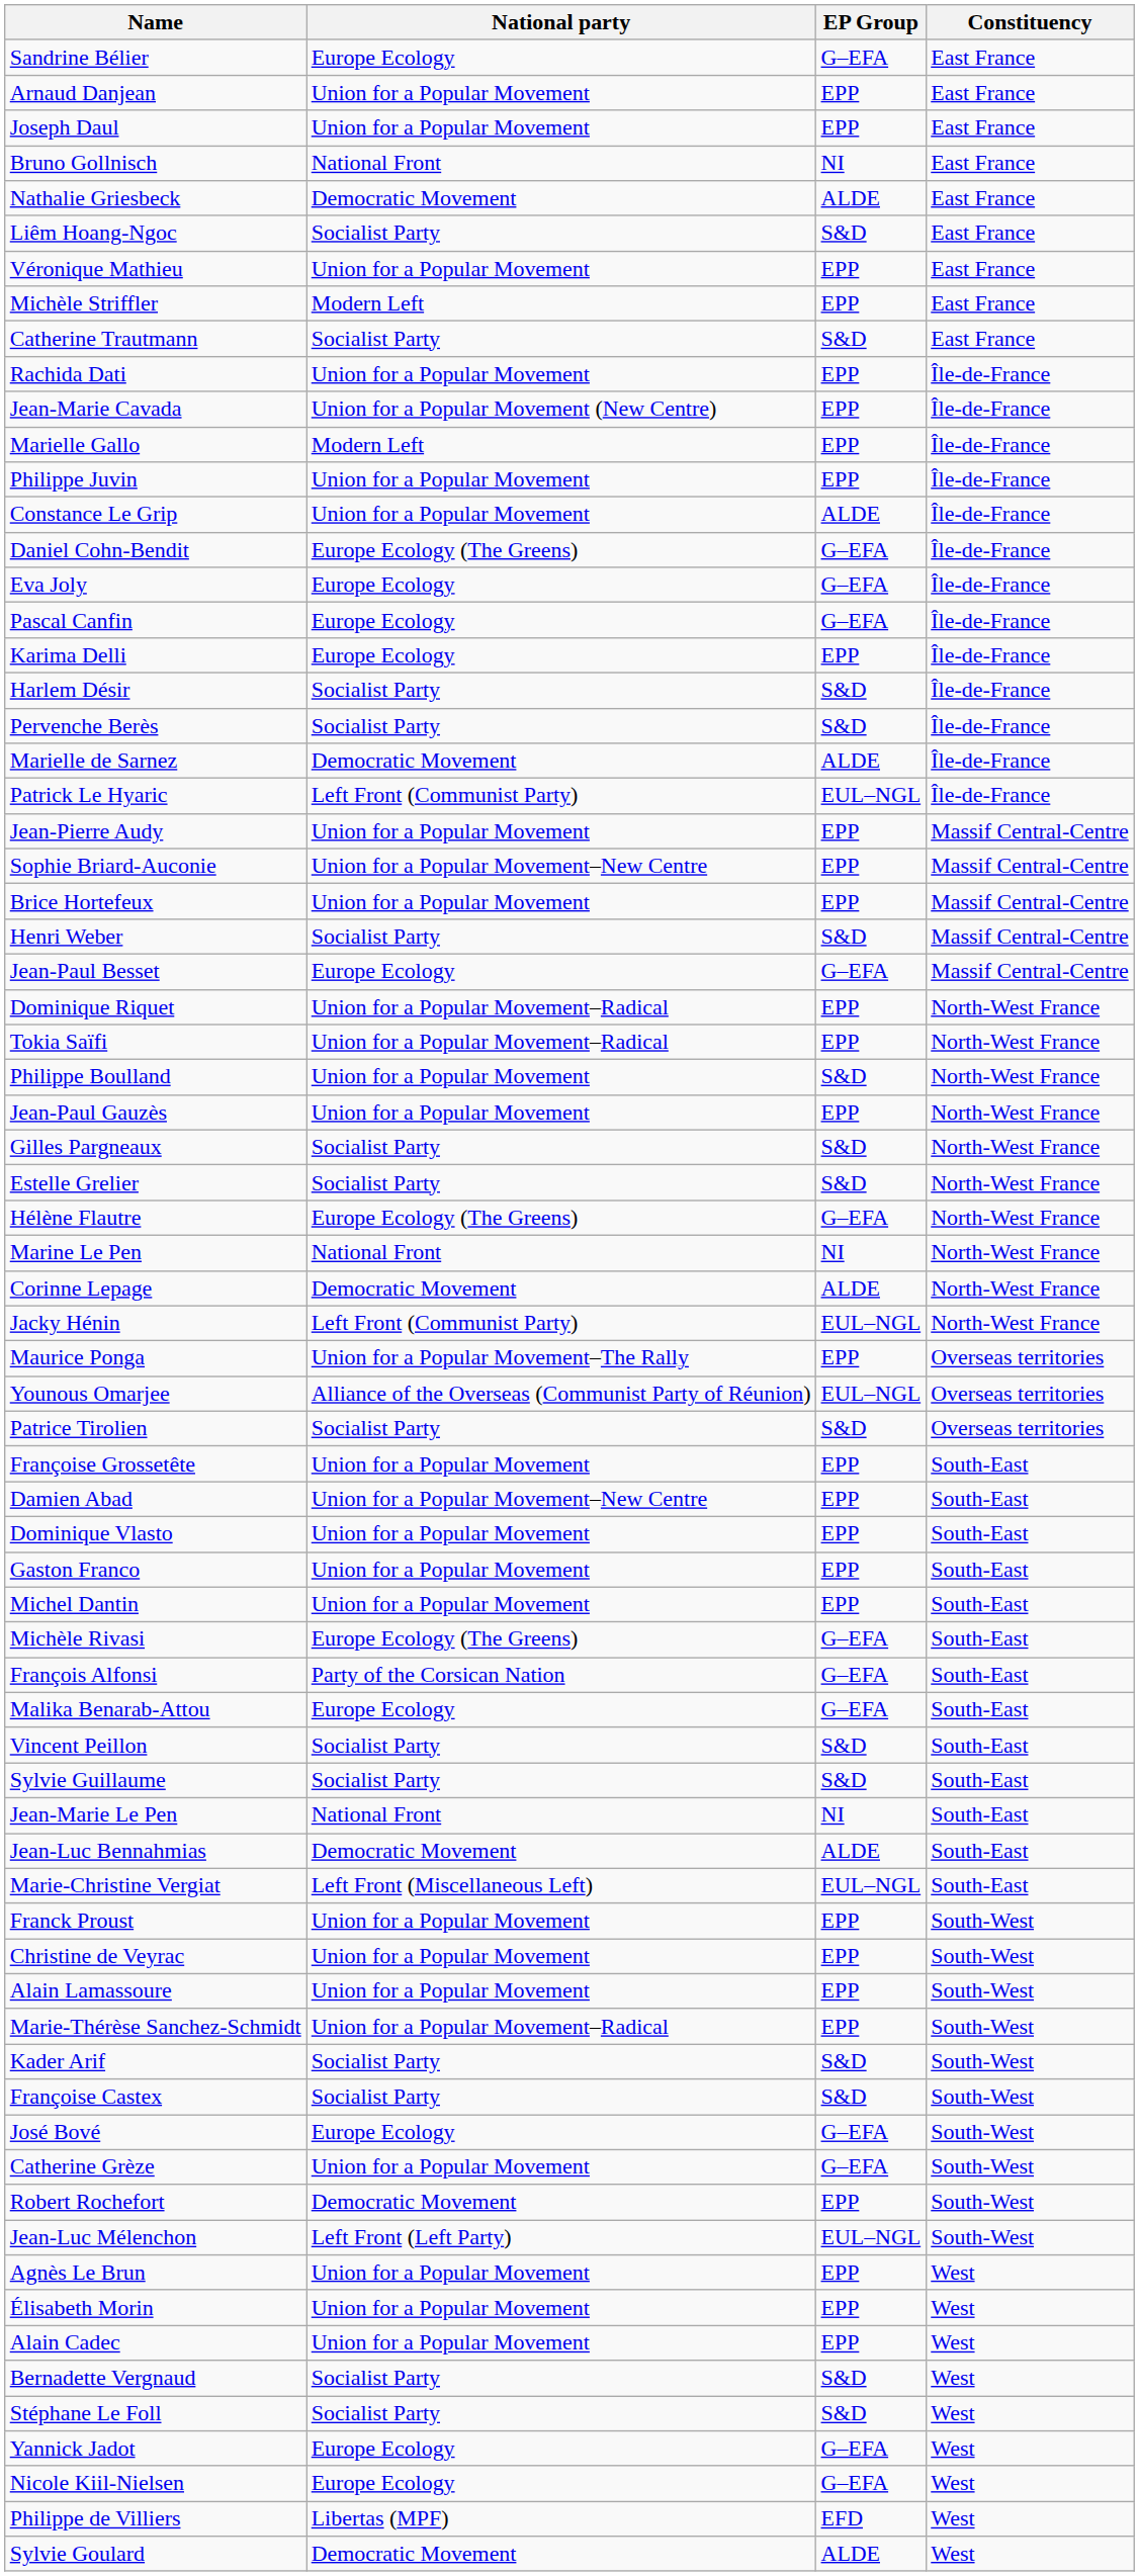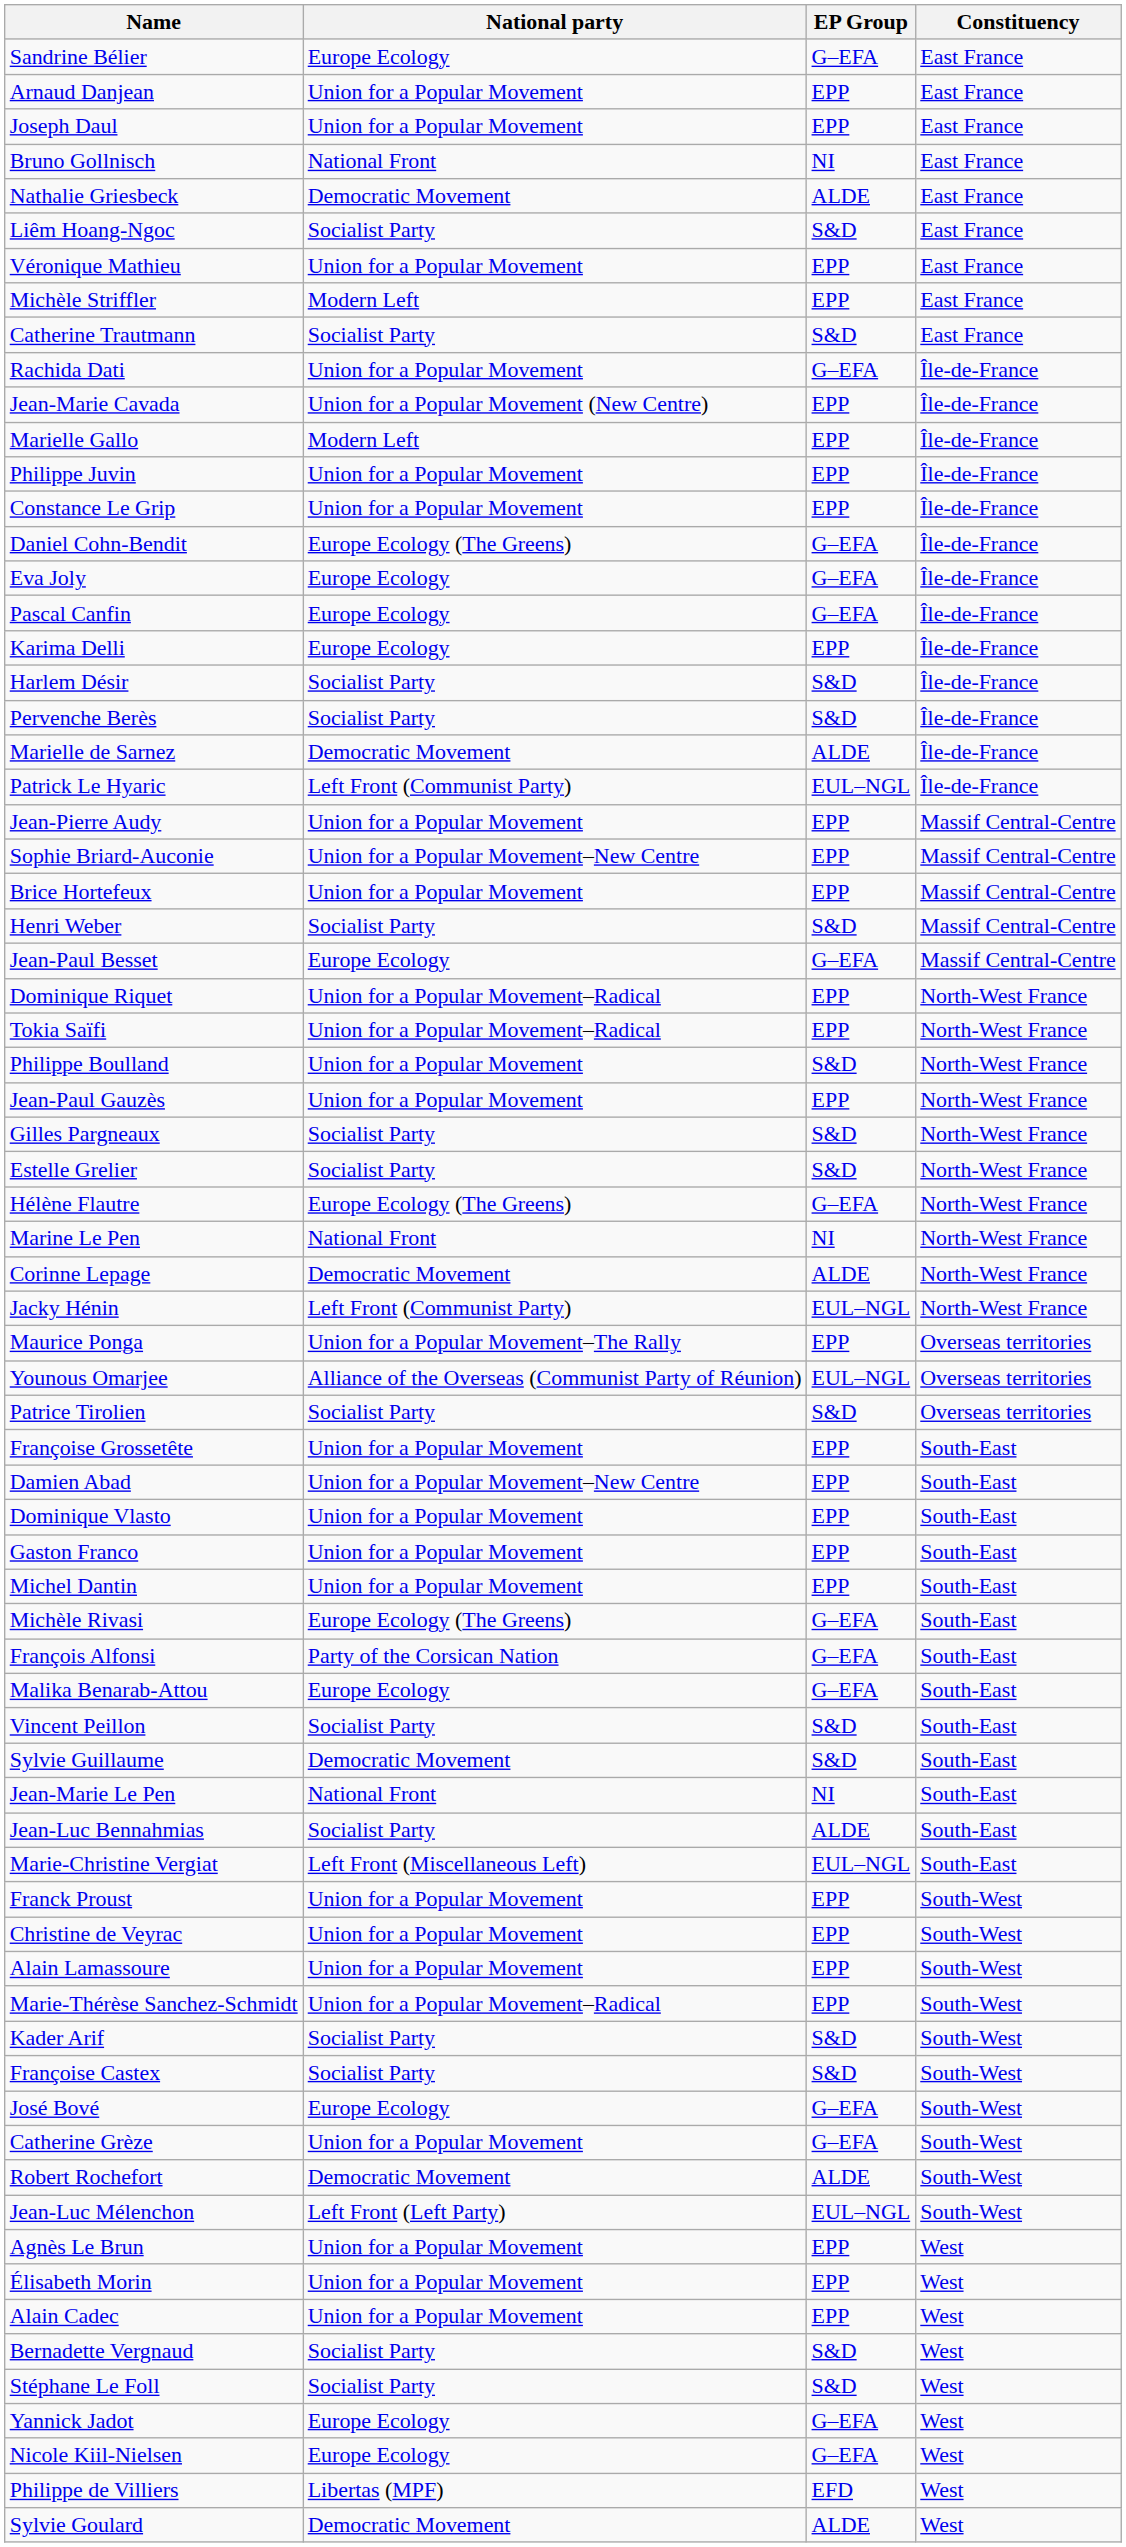 <table class="sortable wikitable">
 <tr>
 <th>Name</th>
 <th>National party</th>
 <th>EP Group</th>
 <th>Constituency</th>
 </tr>
 <tr>
 <td><a href='#'>Sandrine Bélier</a></td>
 <td> <a href='#'>Europe Ecology</a></td>
 <td> <a href='#'>G–EFA</a></td>
 <td><a href='#'>East France</a></td>
 </tr>
 <tr>
 <td><a href='#'>Arnaud Danjean</a></td>
 <td> <a href='#'>Union for a Popular Movement</a></td>
 <td> <a href='#'>EPP</a></td>
 <td><a href='#'>East France</a></td>
 </tr>
 <tr>
 <td><a href='#'>Joseph Daul</a></td>
 <td> <a href='#'>Union for a Popular Movement</a></td>
 <td> <a href='#'>EPP</a></td>
 <td><a href='#'>East France</a></td>
 </tr>
 <tr>
 <td><a href='#'>Bruno Gollnisch</a></td>
 <td> <a href='#'>National Front</a></td>
 <td> <a href='#'>NI</a></td>
 <td><a href='#'>East France</a></td>
 </tr>
 <tr>
 <td><a href='#'>Nathalie Griesbeck</a></td>
 <td> <a href='#'>Democratic Movement</a></td>
 <td> <a href='#'>ALDE</a></td>
 <td><a href='#'>East France</a></td>
 </tr>
 <tr>
 <td><a href='#'>Liêm Hoang-Ngoc</a></td>
 <td> <a href='#'>Socialist Party</a></td>
 <td> <a href='#'>S&D</a></td>
 <td><a href='#'>East France</a></td>
 </tr>
 <tr>
 <td><a href='#'>Véronique Mathieu</a></td>
 <td> <a href='#'>Union for a Popular Movement</a></td>
 <td> <a href='#'>EPP</a></td>
 <td><a href='#'>East France</a></td>
 </tr>
 <tr>
 <td><a href='#'>Michèle Striffler</a></td>
 <td> <a href='#'>Modern Left</a></td>
 <td> <a href='#'>EPP</a></td>
 <td><a href='#'>East France</a></td>
 </tr>
 <tr>
 <td><a href='#'>Catherine Trautmann</a></td>
 <td> <a href='#'>Socialist Party</a></td>
 <td> <a href='#'>S&D</a></td>
 <td><a href='#'>East France</a></td>
 </tr>
 <tr>
 <td><a href='#'>Rachida Dati</a></td>
 <td> <a href='#'>Union for a Popular Movement</a></td>
-<td> <a href='#'>EPP</a></td>
+<td> <a href='#'>G–EFA</a></td>
 <td><a href='#'>Île-de-France</a></td>
 </tr>
 <tr>
 <td><a href='#'>Jean-Marie Cavada</a></td>
 <td> <a href='#'>Union for a Popular Movement</a> (<a href='#'>New Centre</a>)</td>
 <td> <a href='#'>EPP</a></td>
 <td><a href='#'>Île-de-France</a></td>
 </tr>
 <tr>
 <td><a href='#'>Marielle Gallo</a></td>
 <td> <a href='#'>Modern Left</a></td>
 <td> <a href='#'>EPP</a></td>
 <td><a href='#'>Île-de-France</a></td>
 </tr>
 <tr>
 <td><a href='#'>Philippe Juvin</a></td>
 <td> <a href='#'>Union for a Popular Movement</a></td>
 <td> <a href='#'>EPP</a></td>
 <td><a href='#'>Île-de-France</a></td>
 </tr>
 <tr>
 <td><a href='#'>Constance Le Grip</a></td>
 <td> <a href='#'>Union for a Popular Movement</a></td>
-<td> <a href='#'>ALDE</a></td>
+<td> <a href='#'>EPP</a></td>
 <td><a href='#'>Île-de-France</a></td>
 </tr>
 <tr>
 <td><a href='#'>Daniel Cohn-Bendit</a></td>
 <td> <a href='#'>Europe Ecology</a> (<a href='#'>The Greens</a>)</td>
 <td> <a href='#'>G–EFA</a></td>
 <td><a href='#'>Île-de-France</a></td>
 </tr>
 <tr>
 <td><a href='#'>Eva Joly</a></td>
 <td> <a href='#'>Europe Ecology</a></td>
 <td> <a href='#'>G–EFA</a></td>
 <td><a href='#'>Île-de-France</a></td>
 </tr>
 <tr>
 <td><a href='#'>Pascal Canfin</a></td>
 <td> <a href='#'>Europe Ecology</a></td>
 <td> <a href='#'>G–EFA</a></td>
 <td><a href='#'>Île-de-France</a></td>
 </tr>
 <tr>
 <td><a href='#'>Karima Delli</a></td>
 <td> <a href='#'>Europe Ecology</a></td>
 <td> <a href='#'>EPP</a></td>
 <td><a href='#'>Île-de-France</a></td>
 </tr>
 <tr>
 <td><a href='#'>Harlem Désir</a></td>
 <td> <a href='#'>Socialist Party</a></td>
 <td> <a href='#'>S&D</a></td>
 <td><a href='#'>Île-de-France</a></td>
 </tr>
 <tr>
 <td><a href='#'>Pervenche Berès</a></td>
 <td> <a href='#'>Socialist Party</a></td>
 <td> <a href='#'>S&D</a></td>
 <td><a href='#'>Île-de-France</a></td>
 </tr>
 <tr>
 <td><a href='#'>Marielle de Sarnez</a></td>
 <td> <a href='#'>Democratic Movement</a></td>
 <td> <a href='#'>ALDE</a></td>
 <td><a href='#'>Île-de-France</a></td>
 </tr>
 <tr>
 <td><a href='#'>Patrick Le Hyaric</a></td>
 <td> <a href='#'>Left Front</a> (<a href='#'>Communist Party</a>)</td>
 <td> <a href='#'>EUL–NGL</a></td>
 <td><a href='#'>Île-de-France</a></td>
 </tr>
 <tr>
 <td><a href='#'>Jean-Pierre Audy</a></td>
 <td> <a href='#'>Union for a Popular Movement</a></td>
 <td> <a href='#'>EPP</a></td>
 <td><a href='#'>Massif Central-Centre</a></td>
 </tr>
 <tr>
 <td><a href='#'>Sophie Briard-Auconie</a></td>
 <td> <a href='#'>Union for a Popular Movement</a>–<a href='#'>New Centre</a></td>
 <td> <a href='#'>EPP</a></td>
 <td><a href='#'>Massif Central-Centre</a></td>
 </tr>
 <tr>
 <td><a href='#'>Brice Hortefeux</a></td>
 <td> <a href='#'>Union for a Popular Movement</a></td>
 <td> <a href='#'>EPP</a></td>
 <td><a href='#'>Massif Central-Centre</a></td>
 </tr>
 <tr>
 <td><a href='#'>Henri Weber</a></td>
 <td> <a href='#'>Socialist Party</a></td>
 <td> <a href='#'>S&D</a></td>
 <td><a href='#'>Massif Central-Centre</a></td>
 </tr>
 <tr>
 <td><a href='#'>Jean-Paul Besset</a></td>
 <td> <a href='#'>Europe Ecology</a></td>
 <td> <a href='#'>G–EFA</a></td>
 <td><a href='#'>Massif Central-Centre</a></td>
 </tr>
 <tr>
 <td><a href='#'>Dominique Riquet</a></td>
 <td> <a href='#'>Union for a Popular Movement</a>–<a href='#'>Radical</a></td>
 <td> <a href='#'>EPP</a></td>
 <td><a href='#'>North-West France</a></td>
 </tr>
 <tr>
 <td><a href='#'>Tokia Saïfi</a></td>
 <td> <a href='#'>Union for a Popular Movement</a>–<a href='#'>Radical</a></td>
 <td> <a href='#'>EPP</a></td>
 <td><a href='#'>North-West France</a></td>
 </tr>
 <tr>
 <td><a href='#'>Philippe Boulland</a></td>
 <td> <a href='#'>Union for a Popular Movement</a></td>
 <td> <a href='#'>S&D</a></td>
 <td><a href='#'>North-West France</a></td>
 </tr>
 <tr>
 <td><a href='#'>Jean-Paul Gauzès</a></td>
 <td> <a href='#'>Union for a Popular Movement</a></td>
 <td> <a href='#'>EPP</a></td>
 <td><a href='#'>North-West France</a></td>
 </tr>
 <tr>
 <td><a href='#'>Gilles Pargneaux</a></td>
 <td> <a href='#'>Socialist Party</a></td>
 <td> <a href='#'>S&D</a></td>
 <td><a href='#'>North-West France</a></td>
 </tr>
 <tr>
 <td><a href='#'>Estelle Grelier</a></td>
 <td> <a href='#'>Socialist Party</a></td>
 <td> <a href='#'>S&D</a></td>
 <td><a href='#'>North-West France</a></td>
 </tr>
 <tr>
 <td><a href='#'>Hélène Flautre</a></td>
 <td> <a href='#'>Europe Ecology</a> (<a href='#'>The Greens</a>)</td>
 <td> <a href='#'>G–EFA</a></td>
 <td><a href='#'>North-West France</a></td>
 </tr>
 <tr>
 <td><a href='#'>Marine Le Pen</a></td>
 <td> <a href='#'>National Front</a></td>
 <td> <a href='#'>NI</a></td>
 <td><a href='#'>North-West France</a></td>
 </tr>
 <tr>
 <td><a href='#'>Corinne Lepage</a></td>
 <td> <a href='#'>Democratic Movement</a></td>
 <td> <a href='#'>ALDE</a></td>
 <td><a href='#'>North-West France</a></td>
 </tr>
 <tr>
 <td><a href='#'>Jacky Hénin</a></td>
 <td> <a href='#'>Left Front</a> (<a href='#'>Communist Party</a>)</td>
 <td> <a href='#'>EUL–NGL</a></td>
 <td><a href='#'>North-West France</a></td>
 </tr>
 <tr>
 <td><a href='#'>Maurice Ponga</a></td>
 <td> <a href='#'>Union for a Popular Movement</a>–<a href='#'>The Rally</a></td>
 <td> <a href='#'>EPP</a></td>
 <td><a href='#'>Overseas territories</a></td>
 </tr>
 <tr>
 <td><a href='#'>Younous Omarjee</a></td>
 <td> <a href='#'>Alliance of the Overseas</a> (<a href='#'>Communist Party of Réunion</a>)</td>
 <td> <a href='#'>EUL–NGL</a></td>
 <td><a href='#'>Overseas territories</a></td>
 </tr>
 <tr>
 <td><a href='#'>Patrice Tirolien</a></td>
 <td> <a href='#'>Socialist Party</a></td>
 <td> <a href='#'>S&D</a></td>
 <td><a href='#'>Overseas territories</a></td>
 </tr>
 <tr>
 <td><a href='#'>Françoise Grossetête</a></td>
 <td> <a href='#'>Union for a Popular Movement</a></td>
 <td> <a href='#'>EPP</a></td>
 <td><a href='#'>South-East</a></td>
 </tr>
 <tr>
 <td><a href='#'>Damien Abad</a></td>
 <td> <a href='#'>Union for a Popular Movement</a>–<a href='#'>New Centre</a></td>
 <td> <a href='#'>EPP</a></td>
 <td><a href='#'>South-East</a></td>
 </tr>
 <tr>
 <td><a href='#'>Dominique Vlasto</a></td>
 <td> <a href='#'>Union for a Popular Movement</a></td>
 <td> <a href='#'>EPP</a></td>
 <td><a href='#'>South-East</a></td>
 </tr>
 <tr>
 <td><a href='#'>Gaston Franco</a></td>
 <td> <a href='#'>Union for a Popular Movement</a></td>
 <td> <a href='#'>EPP</a></td>
 <td><a href='#'>South-East</a></td>
 </tr>
 <tr>
 <td><a href='#'>Michel Dantin</a></td>
 <td> <a href='#'>Union for a Popular Movement</a></td>
 <td> <a href='#'>EPP</a></td>
 <td><a href='#'>South-East</a></td>
 </tr>
 <tr>
 <td><a href='#'>Michèle Rivasi</a></td>
 <td> <a href='#'>Europe Ecology</a> (<a href='#'>The Greens</a>)</td>
 <td> <a href='#'>G–EFA</a></td>
 <td><a href='#'>South-East</a></td>
 </tr>
 <tr>
 <td><a href='#'>François Alfonsi</a></td>
 <td> <a href='#'>Party of the Corsican Nation</a></td>
 <td> <a href='#'>G–EFA</a></td>
 <td><a href='#'>South-East</a></td>
 </tr>
 <tr>
 <td><a href='#'>Malika Benarab-Attou</a></td>
 <td> <a href='#'>Europe Ecology</a></td>
 <td> <a href='#'>G–EFA</a></td>
 <td><a href='#'>South-East</a></td>
 </tr>
 <tr>
 <td><a href='#'>Vincent Peillon</a></td>
 <td> <a href='#'>Socialist Party</a></td>
 <td> <a href='#'>S&D</a></td>
 <td><a href='#'>South-East</a></td>
 </tr>
 <tr>
 <td><a href='#'>Sylvie Guillaume</a></td>
-<td> <a href='#'>Socialist Party</a></td>
+<td> <a href='#'>Democratic Movement</a></td>
 <td> <a href='#'>S&D</a></td>
 <td><a href='#'>South-East</a></td>
 </tr>
 <tr>
 <td><a href='#'>Jean-Marie Le Pen</a></td>
 <td> <a href='#'>National Front</a></td>
 <td> <a href='#'>NI</a></td>
 <td><a href='#'>South-East</a></td>
 </tr>
 <tr>
 <td><a href='#'>Jean-Luc Bennahmias</a></td>
-<td> <a href='#'>Democratic Movement</a></td>
+<td> <a href='#'>Socialist Party</a></td>
 <td> <a href='#'>ALDE</a></td>
 <td><a href='#'>South-East</a></td>
 </tr>
 <tr>
 <td><a href='#'>Marie-Christine Vergiat</a></td>
 <td> <a href='#'>Left Front</a> (<a href='#'>Miscellaneous Left</a>)</td>
 <td> <a href='#'>EUL–NGL</a></td>
 <td><a href='#'>South-East</a></td>
 </tr>
 <tr>
 <td><a href='#'>Franck Proust</a></td>
 <td> <a href='#'>Union for a Popular Movement</a></td>
 <td> <a href='#'>EPP</a></td>
 <td><a href='#'>South-West</a></td>
 </tr>
 <tr>
 <td><a href='#'>Christine de Veyrac</a></td>
 <td> <a href='#'>Union for a Popular Movement</a></td>
 <td> <a href='#'>EPP</a></td>
 <td><a href='#'>South-West</a></td>
 </tr>
 <tr>
 <td><a href='#'>Alain Lamassoure</a></td>
 <td> <a href='#'>Union for a Popular Movement</a></td>
 <td> <a href='#'>EPP</a></td>
 <td><a href='#'>South-West</a></td>
 </tr>
 <tr>
 <td><a href='#'>Marie-Thérèse Sanchez-Schmidt</a></td>
 <td> <a href='#'>Union for a Popular Movement</a>–<a href='#'>Radical</a></td>
 <td> <a href='#'>EPP</a></td>
 <td><a href='#'>South-West</a></td>
 </tr>
 <tr>
 <td><a href='#'>Kader Arif</a></td>
 <td> <a href='#'>Socialist Party</a></td>
 <td> <a href='#'>S&D</a></td>
 <td><a href='#'>South-West</a></td>
 </tr>
 <tr>
 <td><a href='#'>Françoise Castex</a></td>
 <td> <a href='#'>Socialist Party</a></td>
 <td> <a href='#'>S&D</a></td>
 <td><a href='#'>South-West</a></td>
 </tr>
 <tr>
 <td><a href='#'>José Bové</a></td>
 <td> <a href='#'>Europe Ecology</a></td>
 <td> <a href='#'>G–EFA</a></td>
 <td><a href='#'>South-West</a></td>
 </tr>
 <tr>
 <td><a href='#'>Catherine Grèze</a></td>
 <td> <a href='#'>Union for a Popular Movement</a></td>
 <td> <a href='#'>G–EFA</a></td>
 <td><a href='#'>South-West</a></td>
 </tr>
 <tr>
 <td><a href='#'>Robert Rochefort</a></td>
 <td> <a href='#'>Democratic Movement</a></td>
-<td> <a href='#'>EPP</a></td>
+<td> <a href='#'>ALDE</a></td>
 <td><a href='#'>South-West</a></td>
 </tr>
 <tr>
 <td><a href='#'>Jean-Luc Mélenchon</a></td>
 <td> <a href='#'>Left Front</a> (<a href='#'>Left Party</a>)</td>
 <td> <a href='#'>EUL–NGL</a></td>
 <td><a href='#'>South-West</a></td>
 </tr>
 <tr>
 <td><a href='#'>Agnès Le Brun</a></td>
 <td> <a href='#'>Union for a Popular Movement</a></td>
 <td> <a href='#'>EPP</a></td>
 <td><a href='#'>West</a></td>
 </tr>
 <tr>
 <td><a href='#'>Élisabeth Morin</a></td>
 <td> <a href='#'>Union for a Popular Movement</a></td>
 <td> <a href='#'>EPP</a></td>
 <td><a href='#'>West</a></td>
 </tr>
 <tr>
 <td><a href='#'>Alain Cadec</a></td>
 <td> <a href='#'>Union for a Popular Movement</a></td>
 <td> <a href='#'>EPP</a></td>
 <td><a href='#'>West</a></td>
 </tr>
 <tr>
 <td><a href='#'>Bernadette Vergnaud</a></td>
 <td> <a href='#'>Socialist Party</a></td>
 <td> <a href='#'>S&D</a></td>
 <td><a href='#'>West</a></td>
 </tr>
 <tr>
 <td><a href='#'>Stéphane Le Foll</a></td>
 <td> <a href='#'>Socialist Party</a></td>
 <td> <a href='#'>S&D</a></td>
 <td><a href='#'>West</a></td>
 </tr>
 <tr>
 <td><a href='#'>Yannick Jadot</a></td>
 <td> <a href='#'>Europe Ecology</a></td>
 <td> <a href='#'>G–EFA</a></td>
 <td><a href='#'>West</a></td>
 </tr>
 <tr>
 <td><a href='#'>Nicole Kiil-Nielsen</a></td>
 <td> <a href='#'>Europe Ecology</a></td>
 <td> <a href='#'>G–EFA</a></td>
 <td><a href='#'>West</a></td>
 </tr>
 <tr>
 <td><a href='#'>Philippe de Villiers</a></td>
 <td> <a href='#'>Libertas</a> (<a href='#'>MPF</a>)</td>
 <td> <a href='#'>EFD</a></td>
 <td><a href='#'>West</a></td>
 </tr>
 <tr>
 <td><a href='#'>Sylvie Goulard</a></td>
 <td> <a href='#'>Democratic Movement</a></td>
 <td> <a href='#'>ALDE</a></td>
 <td><a href='#'>West</a></td>
 </tr>
 </table>
